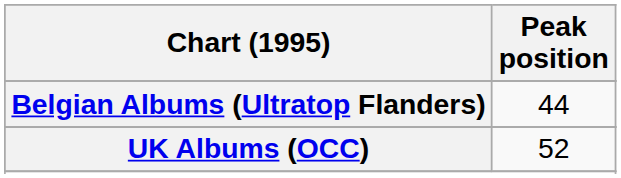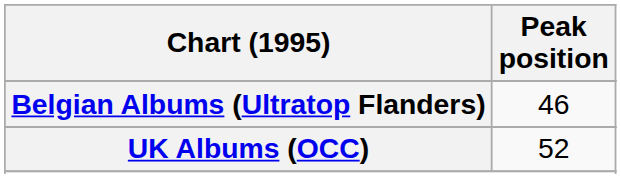 <table class="wikitable sortable plainrowheaders" style="text-align:center;">
 <tr>
 <th>Chart (1995)</th>
 <th>Peak<br>position</th>
 </tr>
 <tr>
 </tr>
 <tr>
 </tr>
 <tr>
 <th scope="row"><a href='#'>Belgian Albums</a> (<a href='#'>Ultratop</a> Flanders)</th>
-<td align="center">44</td>
+<td align="center">46</td>
 </tr>
 <tr>
 </tr>
 <tr>
 </tr>
 <tr>
 </tr>
 <tr>
 </tr>
 <tr>
 </tr>
 <tr>
 <th scope="row"><a href='#'>UK Albums</a> (<a href='#'>OCC</a>)</th>
 <td align="center">52</td>
 </tr>
 <tr>
 </tr>
 <tr>
 </tr>
 </table>
